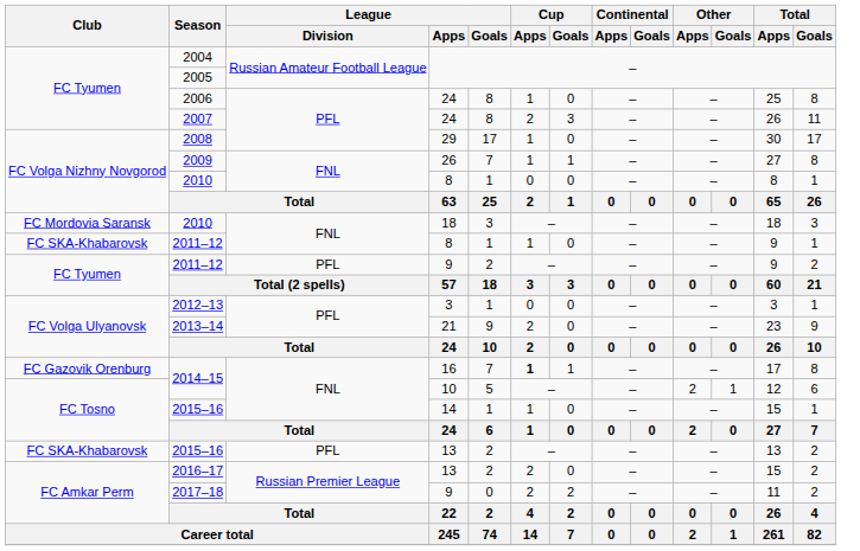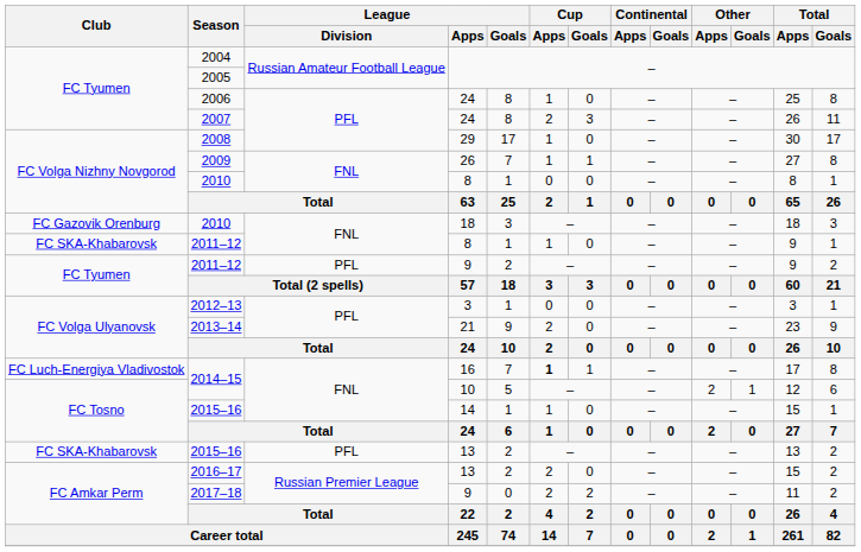 <table class="wikitable" style="text-align: center;">
 <tr>
 <th rowspan=2>Club</th>
 <th rowspan=2>Season</th>
 <th colspan=3>League</th>
 <th colspan=2>Cup</th>
 <th colspan=2>Continental</th>
 <th colspan=2>Other</th>
 <th colspan=2>Total</th>
 </tr>
 <tr>
 <th>Division</th>
 <th>Apps</th>
 <th>Goals</th>
 <th>Apps</th>
 <th>Goals</th>
 <th>Apps</th>
 <th>Goals</th>
 <th>Apps</th>
 <th>Goals</th>
 <th>Apps</th>
 <th>Goals</th>
 </tr>
 <tr>
 <td rowspan=4><a href='#'>FC Tyumen</a></td>
 <td>2004</td>
 <td rowspan=2><a href='#'>Russian Amateur Football League</a></td>
 <td rowspan=2 colspan=10>–</td>
 </tr>
 <tr>
 <td>2005</td>
 </tr>
 <tr>
 <td>2006</td>
 <td rowspan=3><a href='#'>PFL</a></td>
 <td>24</td>
 <td>8</td>
 <td>1</td>
 <td>0</td>
 <td colspan=2>–</td>
 <td colspan=2>–</td>
 <td>25</td>
 <td>8</td>
 </tr>
 <tr>
 <td><a href='#'>2007</a></td>
 <td>24</td>
 <td>8</td>
 <td>2</td>
 <td>3</td>
 <td colspan=2>–</td>
 <td colspan=2>–</td>
 <td>26</td>
 <td>11</td>
 </tr>
 <tr>
 <td rowspan=4><a href='#'>FC Volga Nizhny Novgorod</a></td>
 <td><a href='#'>2008</a></td>
 <td>29</td>
 <td>17</td>
 <td>1</td>
 <td>0</td>
 <td colspan=2>–</td>
 <td colspan=2>–</td>
 <td>30</td>
 <td>17</td>
 </tr>
 <tr>
 <td><a href='#'>2009</a></td>
 <td rowspan=2><a href='#'>FNL</a></td>
 <td>26</td>
 <td>7</td>
 <td>1</td>
 <td>1</td>
 <td colspan=2>–</td>
 <td colspan=2>–</td>
 <td>27</td>
 <td>8</td>
 </tr>
 <tr>
 <td><a href='#'>2010</a></td>
 <td>8</td>
 <td>1</td>
 <td>0</td>
 <td>0</td>
 <td colspan=2>–</td>
 <td colspan=2>–</td>
 <td>8</td>
 <td>1</td>
 </tr>
 <tr>
 <th colspan=2>Total</th>
 <th>63</th>
 <th>25</th>
 <th>2</th>
 <th>1</th>
 <th>0</th>
 <th>0</th>
 <th>0</th>
 <th>0</th>
 <th>65</th>
 <th>26</th>
 </tr>
 <tr>
-<td><a href='#'>FC Mordovia Saransk</a></td>
+<td><a href='#'>FC Gazovik Orenburg</a></td>
 <td><a href='#'>2010</a></td>
 <td rowspan=2>FNL</td>
 <td>18</td>
 <td>3</td>
 <td colspan=2>–</td>
 <td colspan=2>–</td>
 <td colspan=2>–</td>
 <td>18</td>
 <td>3</td>
 </tr>
 <tr>
 <td><a href='#'>FC SKA-Khabarovsk</a></td>
 <td><a href='#'>2011–12</a></td>
 <td>8</td>
 <td>1</td>
 <td>1</td>
 <td>0</td>
 <td colspan=2>–</td>
 <td colspan=2>–</td>
 <td>9</td>
 <td>1</td>
 </tr>
 <tr>
 <td rowspan=2><a href='#'>FC Tyumen</a></td>
 <td><a href='#'>2011–12</a></td>
 <td>PFL</td>
 <td>9</td>
 <td>2</td>
 <td colspan=2>–</td>
 <td colspan=2>–</td>
 <td colspan=2>–</td>
 <td>9</td>
 <td>2</td>
 </tr>
 <tr>
 <th colspan=2>Total (2 spells)</th>
 <th>57</th>
 <th>18</th>
 <th>3</th>
 <th>3</th>
 <th>0</th>
 <th>0</th>
 <th>0</th>
 <th>0</th>
 <th>60</th>
 <th>21</th>
 </tr>
 <tr>
 <td rowspan=3><a href='#'>FC Volga Ulyanovsk</a></td>
 <td><a href='#'>2012–13</a></td>
 <td rowspan=2>PFL</td>
 <td>3</td>
 <td>1</td>
 <td>0</td>
 <td>0</td>
 <td colspan=2>–</td>
 <td colspan=2>–</td>
 <td>3</td>
 <td>1</td>
 </tr>
 <tr>
 <td><a href='#'>2013–14</a></td>
 <td>21</td>
 <td>9</td>
 <td>2</td>
 <td>0</td>
 <td colspan=2>–</td>
 <td colspan=2>–</td>
 <td>23</td>
 <td>9</td>
 </tr>
 <tr>
 <th colspan=2>Total</th>
 <th>24</th>
 <th>10</th>
 <th>2</th>
 <th>0</th>
 <th>0</th>
 <th>0</th>
 <th>0</th>
 <th>0</th>
 <th>26</th>
 <th>10</th>
 </tr>
 <tr>
-<td><a href='#'>FC Gazovik Orenburg</a></td>
+<td><a href='#'>FC Luch-Energiya Vladivostok</a></td>
 <td rowspan=2><a href='#'>2014–15</a></td>
 <td rowspan=3>FNL</td>
 <td>16</td>
 <td>7</td>
 <td><strong>1</strong></td>
 <td>1</td>
 <td colspan=2>–</td>
 <td colspan=2>–</td>
 <td>17</td>
 <td>8</td>
 </tr>
 <tr>
 <td rowspan=3><a href='#'>FC Tosno</a></td>
 <td>10</td>
 <td>5</td>
 <td colspan=2>–</td>
 <td colspan=2>–</td>
 <td>2</td>
 <td>1</td>
 <td>12</td>
 <td>6</td>
 </tr>
 <tr>
 <td><a href='#'>2015–16</a></td>
 <td>14</td>
 <td>1</td>
 <td>1</td>
 <td>0</td>
 <td colspan=2>–</td>
 <td colspan=2>–</td>
 <td>15</td>
 <td>1</td>
 </tr>
 <tr>
 <th colspan=2>Total</th>
 <th>24</th>
 <th>6</th>
 <th>1</th>
 <th>0</th>
 <th>0</th>
 <th>0</th>
 <th>2</th>
 <th>0</th>
 <th>27</th>
 <th>7</th>
 </tr>
 <tr>
 <td><a href='#'>FC SKA-Khabarovsk</a></td>
 <td><a href='#'>2015–16</a></td>
 <td>PFL</td>
 <td>13</td>
 <td>2</td>
 <td colspan=2>–</td>
 <td colspan=2>–</td>
 <td colspan=2>–</td>
 <td>13</td>
 <td>2</td>
 </tr>
 <tr>
 <td rowspan=3><a href='#'>FC Amkar Perm</a></td>
 <td><a href='#'>2016–17</a></td>
 <td rowspan=2><a href='#'>Russian Premier League</a></td>
 <td>13</td>
 <td>2</td>
 <td>2</td>
 <td>0</td>
 <td colspan=2>–</td>
 <td colspan=2>–</td>
 <td>15</td>
 <td>2</td>
 </tr>
 <tr>
 <td><a href='#'>2017–18</a></td>
 <td>9</td>
 <td>0</td>
 <td>2</td>
 <td>2</td>
 <td colspan=2>–</td>
 <td colspan=2>–</td>
 <td>11</td>
 <td>2</td>
 </tr>
 <tr>
 <th colspan=2>Total</th>
 <th>22</th>
 <th>2</th>
 <th>4</th>
 <th>2</th>
 <th>0</th>
 <th>0</th>
 <th>0</th>
 <th>0</th>
 <th>26</th>
 <th>4</th>
 </tr>
 <tr>
 <th colspan=3>Career total</th>
 <th>245</th>
 <th>74</th>
 <th>14</th>
 <th>7</th>
 <th>0</th>
 <th>0</th>
 <th>2</th>
 <th>1</th>
 <th>261</th>
 <th>82</th>
 </tr>
 <tr>
 </tr>
 </table>
